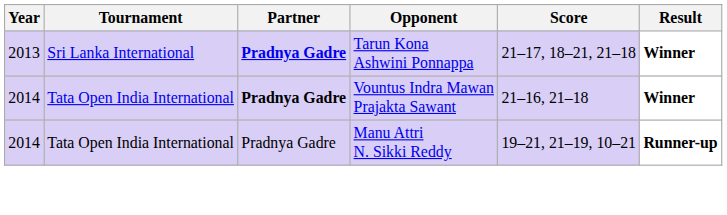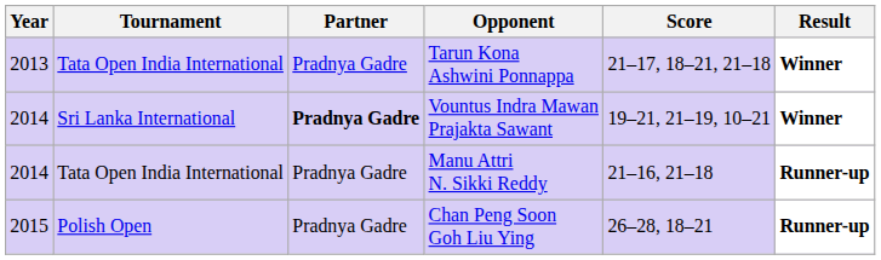 <table class="sortable wikitable" style="font-size: 90%;">
 <tr>
 <th>Year</th>
 <th>Tournament</th>
 <th>Partner</th>
 <th>Opponent</th>
 <th>Score</th>
 <th>Result</th>
 </tr>
 <tr style="background:#D8CEF6">
 <td align="center">2013</td>
-<td align="left"><a href='#'>Sri Lanka International</a></td>
-<td align="left"><strong> <a href='#'>Pradnya Gadre</a></strong></td>
+<td align="left"><a href='#'>Tata Open India International</a></td>
+<td align="left"> <a href='#'>Pradnya Gadre</a></td>
 <td align="left"> <a href='#'>Tarun Kona</a> <br>  <a href='#'>Ashwini Ponnappa</a></td>
 <td align="left">21–17, 18–21, 21–18</td>
 <td style="text-align:left; background:white"> <strong>Winner</strong></td>
 </tr>
 <tr style="background:#D8CEF6">
 <td align="center">2014</td>
-<td align="left"><a href='#'>Tata Open India International</a></td>
+<td align="left"><a href='#'>Sri Lanka International</a></td>
 <td align="left"><strong> Pradnya Gadre</strong></td>
 <td align="left"> <a href='#'>Vountus Indra Mawan</a> <br>  <a href='#'>Prajakta Sawant</a></td>
-<td align="left">21–16, 21–18</td>
+<td align="left">19–21, 21–19, 10–21</td>
 <td style="text-align:left; background:white"> <strong>Winner</strong></td>
 </tr>
 <tr style="background:#D8CEF6">
 <td align="center">2014</td>
 <td align="left">Tata Open India International</td>
 <td align="left"> Pradnya Gadre</td>
 <td align="left"> <a href='#'>Manu Attri</a> <br>  <a href='#'>N. Sikki Reddy</a></td>
-<td align="left">19–21, 21–19, 10–21</td>
+<td align="left">21–16, 21–18</td>
+<td style="text-align:left; background:white"> <strong>Runner-up</strong></td>
+</tr>
+<tr style="background:#D8CEF6">
+<td align="center">2015</td>
+<td align="left"><a href='#'>Polish Open</a></td>
+<td align="left"> Pradnya Gadre</td>
+<td align="left"> <a href='#'>Chan Peng Soon</a> <br>  <a href='#'>Goh Liu Ying</a></td>
+<td align="left">26–28, 18–21</td>
 <td style="text-align:left; background:white"> <strong>Runner-up</strong></td>
 </tr>
 </table>
